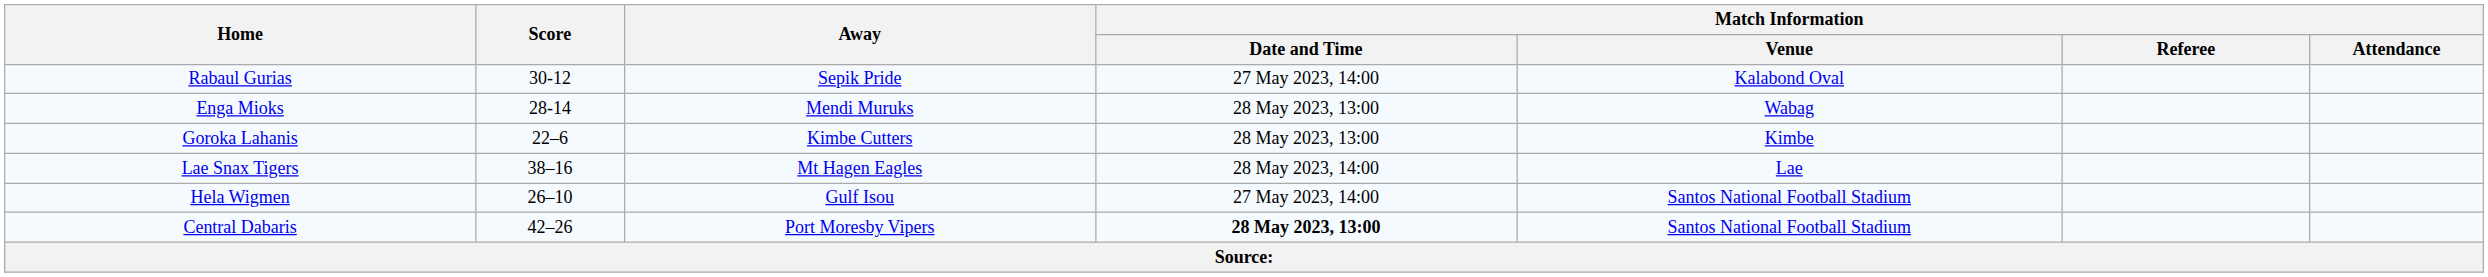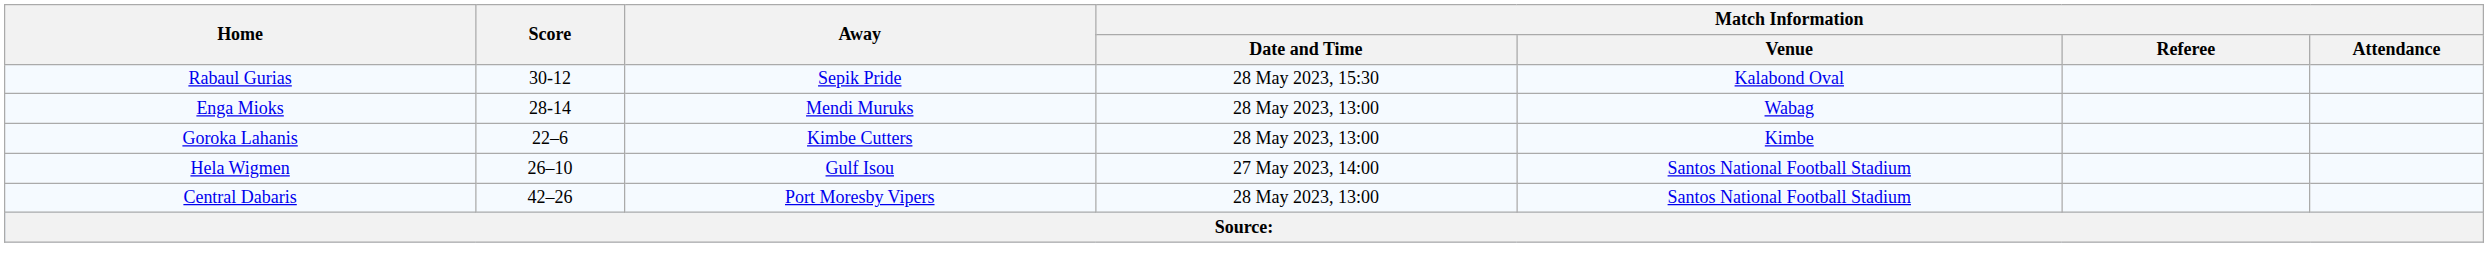 <table class="wikitable" width="100%" style="border-collapse:collapse; font-size:90%; text-align:center;">
 <tr>
 <th rowspan="2" width="19%">Home</th>
 <th rowspan="2" width="6%">Score</th>
 <th rowspan="2" width="19%">Away</th>
 <th colspan="4">Match Information</th>
 </tr>
 <tr bgcolor="#CCCCCC">
 <th width="17%">Date and Time</th>
 <th width="22%">Venue</th>
 <th width="10%">Referee</th>
 <th width="7%">Attendance</th>
 </tr>
 <tr bgcolor="#F5FAFF">
 <td><a href='#'>Rabaul Gurias</a></td>
 <td>30-12</td>
 <td><a href='#'>Sepik Pride</a></td>
-<td>27 May 2023, 14:00</td>
+<td>28 May 2023, 15:30</td>
 <td><a href='#'>Kalabond Oval</a></td>
 <td></td>
 <td></td>
 </tr>
 <tr bgcolor="#F5FAFF">
 <td><a href='#'>Enga Mioks</a></td>
 <td>28-14</td>
 <td><a href='#'>Mendi Muruks</a></td>
 <td>28 May 2023, 13:00</td>
 <td><a href='#'>Wabag</a></td>
 <td></td>
 <td></td>
 </tr>
 <tr bgcolor="#F5FAFF">
 <td><a href='#'>Goroka Lahanis</a></td>
 <td>22–6</td>
 <td><a href='#'>Kimbe Cutters</a></td>
 <td>28 May 2023, 13:00</td>
 <td><a href='#'>Kimbe</a></td>
 <td></td>
 <td></td>
 </tr>
 <tr bgcolor="#F5FAFF">
-<td> <a href='#'>Lae Snax Tigers</a></td>
-<td>38–16</td>
-<td><a href='#'>Mt Hagen Eagles</a></td>
-<td>28 May 2023, 14:00</td>
-<td><a href='#'>Lae</a></td>
-<td></td>
-<td></td>
-</tr>
-<tr bgcolor="#F5FAFF">
 <td><a href='#'>Hela Wigmen</a></td>
 <td>26–10</td>
 <td><a href='#'>Gulf Isou</a></td>
 <td>27 May 2023, 14:00</td>
 <td><a href='#'>Santos National Football Stadium</a></td>
 <td></td>
 <td></td>
 </tr>
 <tr bgcolor="#F5FAFF">
 <td><a href='#'>Central Dabaris</a></td>
 <td>42–26</td>
 <td><a href='#'>Port Moresby Vipers</a></td>
-<td><strong>28 May 2023, 13:00</strong></td>
+<td>28 May 2023, 13:00</td>
 <td><a href='#'>Santos National Football Stadium</a></td>
 <td></td>
 <td></td>
 </tr>
 <tr bgcolor="#C1D8FF">
 <th colspan="7">Source:</th>
 </tr>
 </table>
